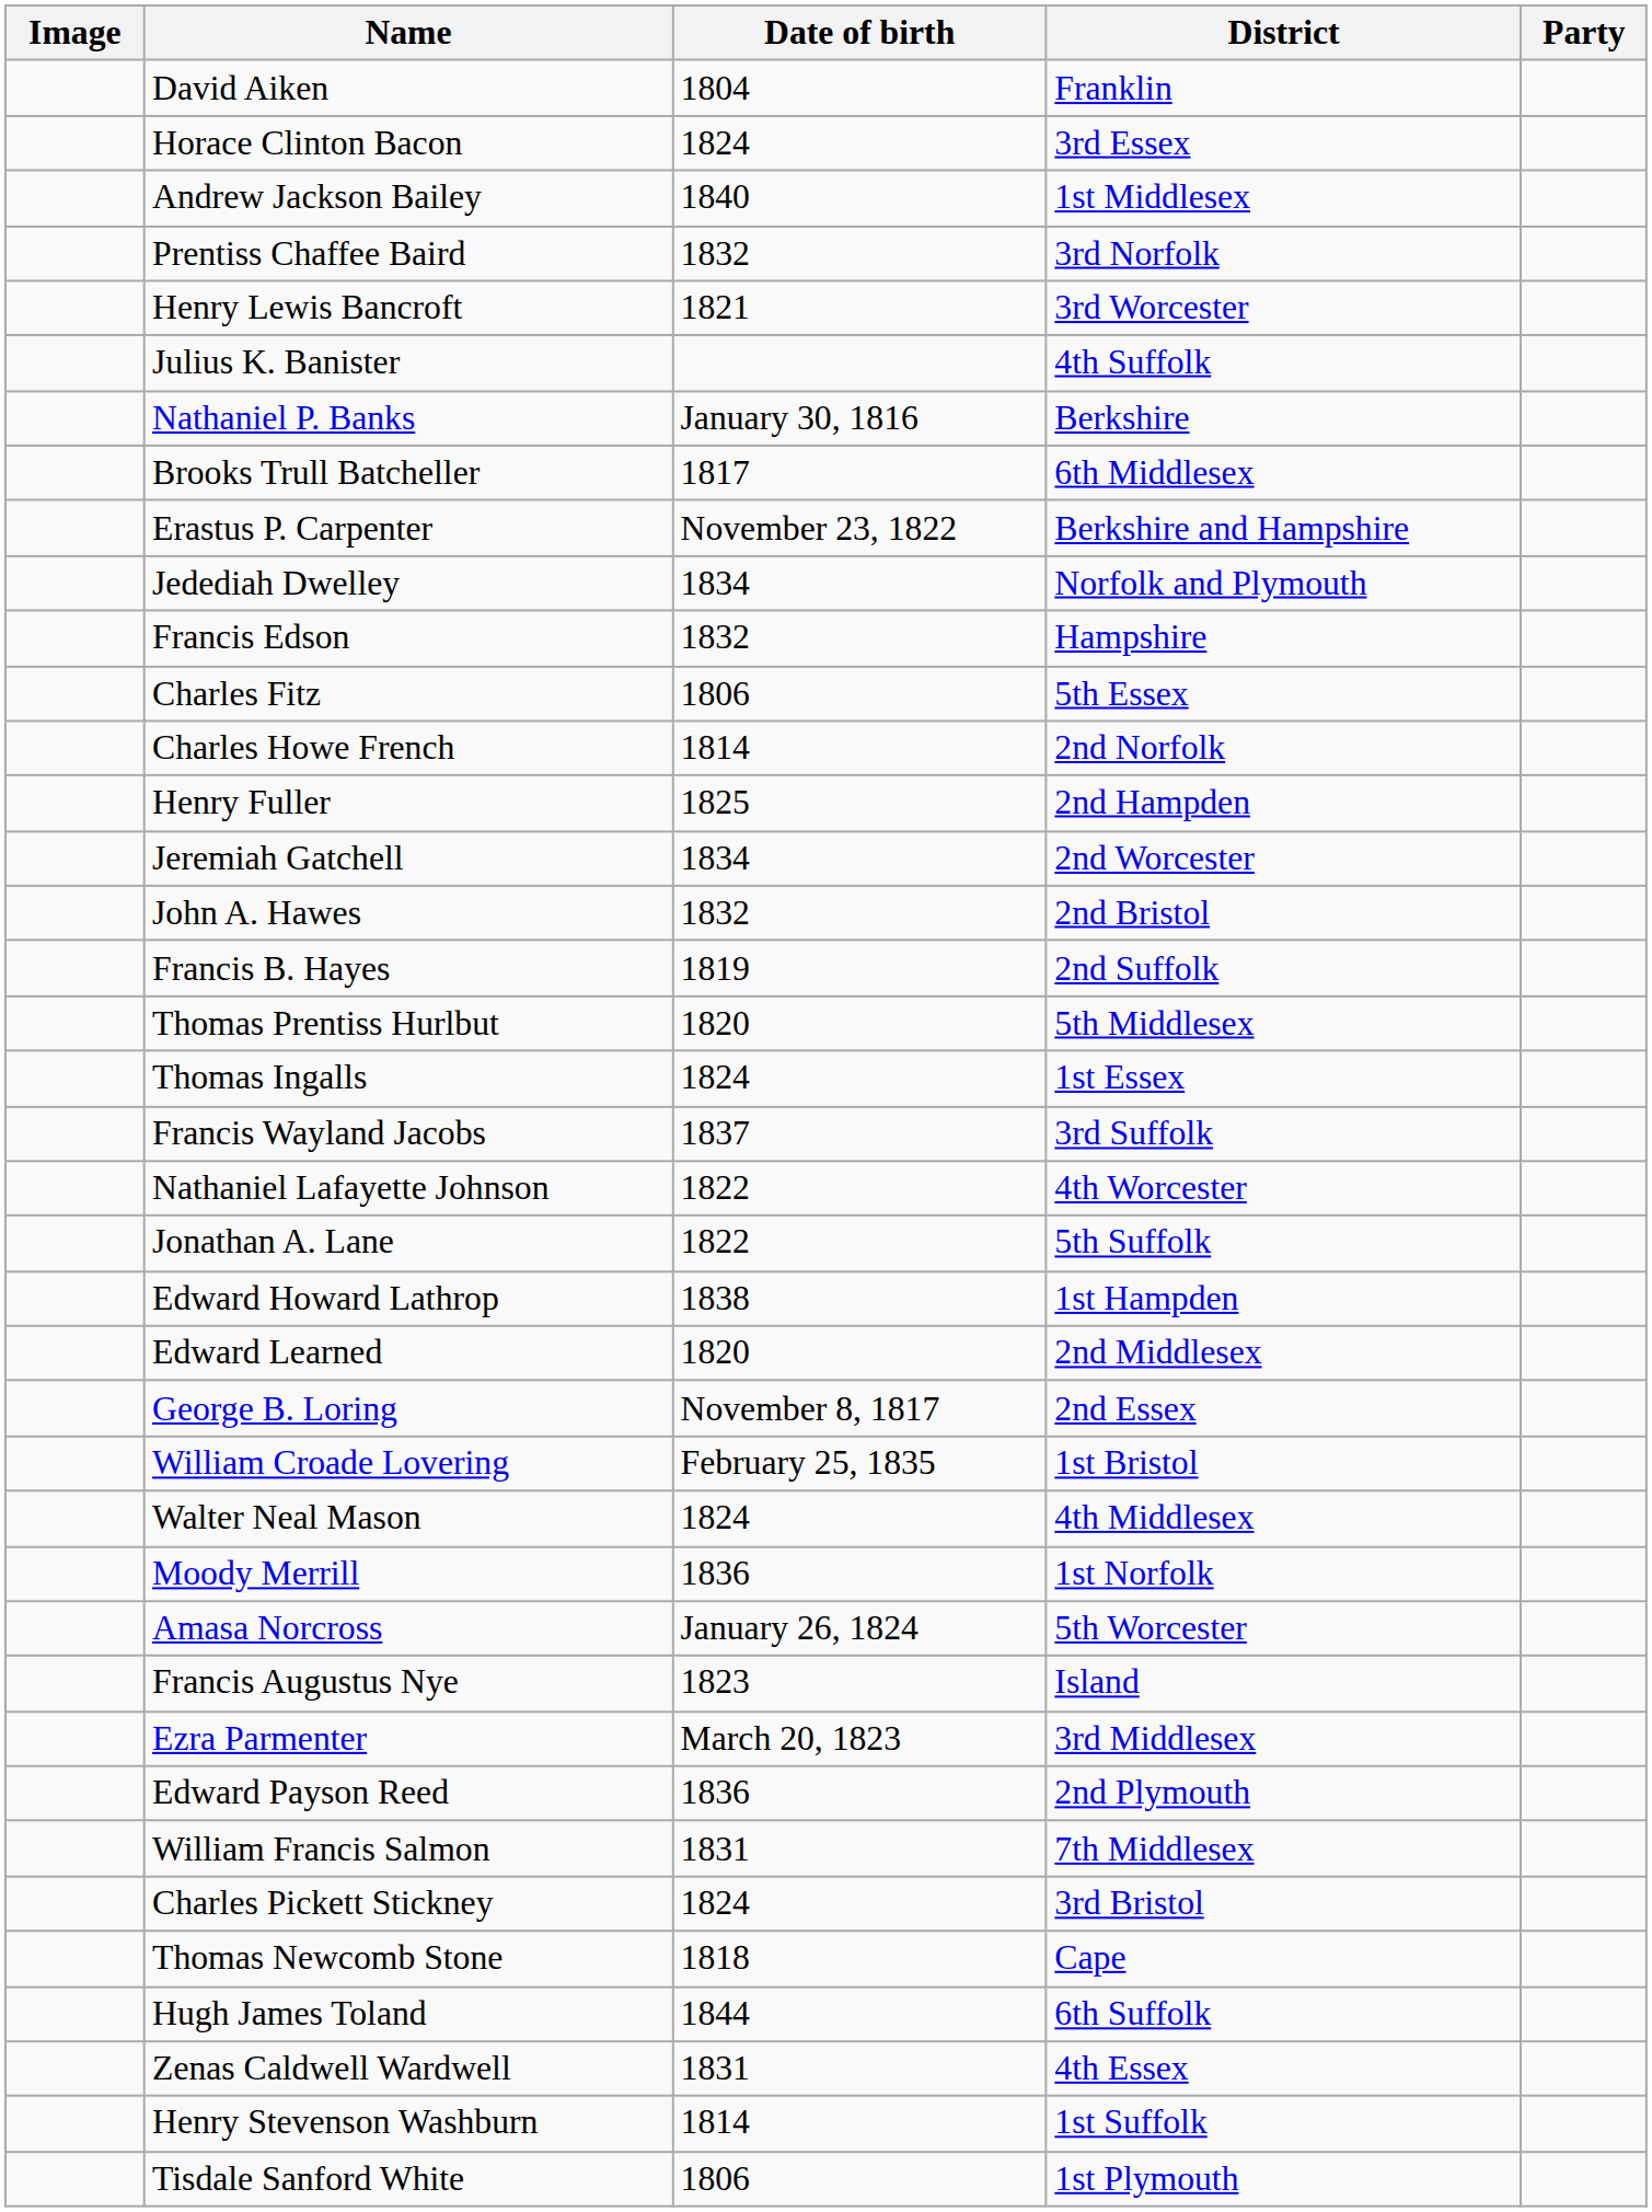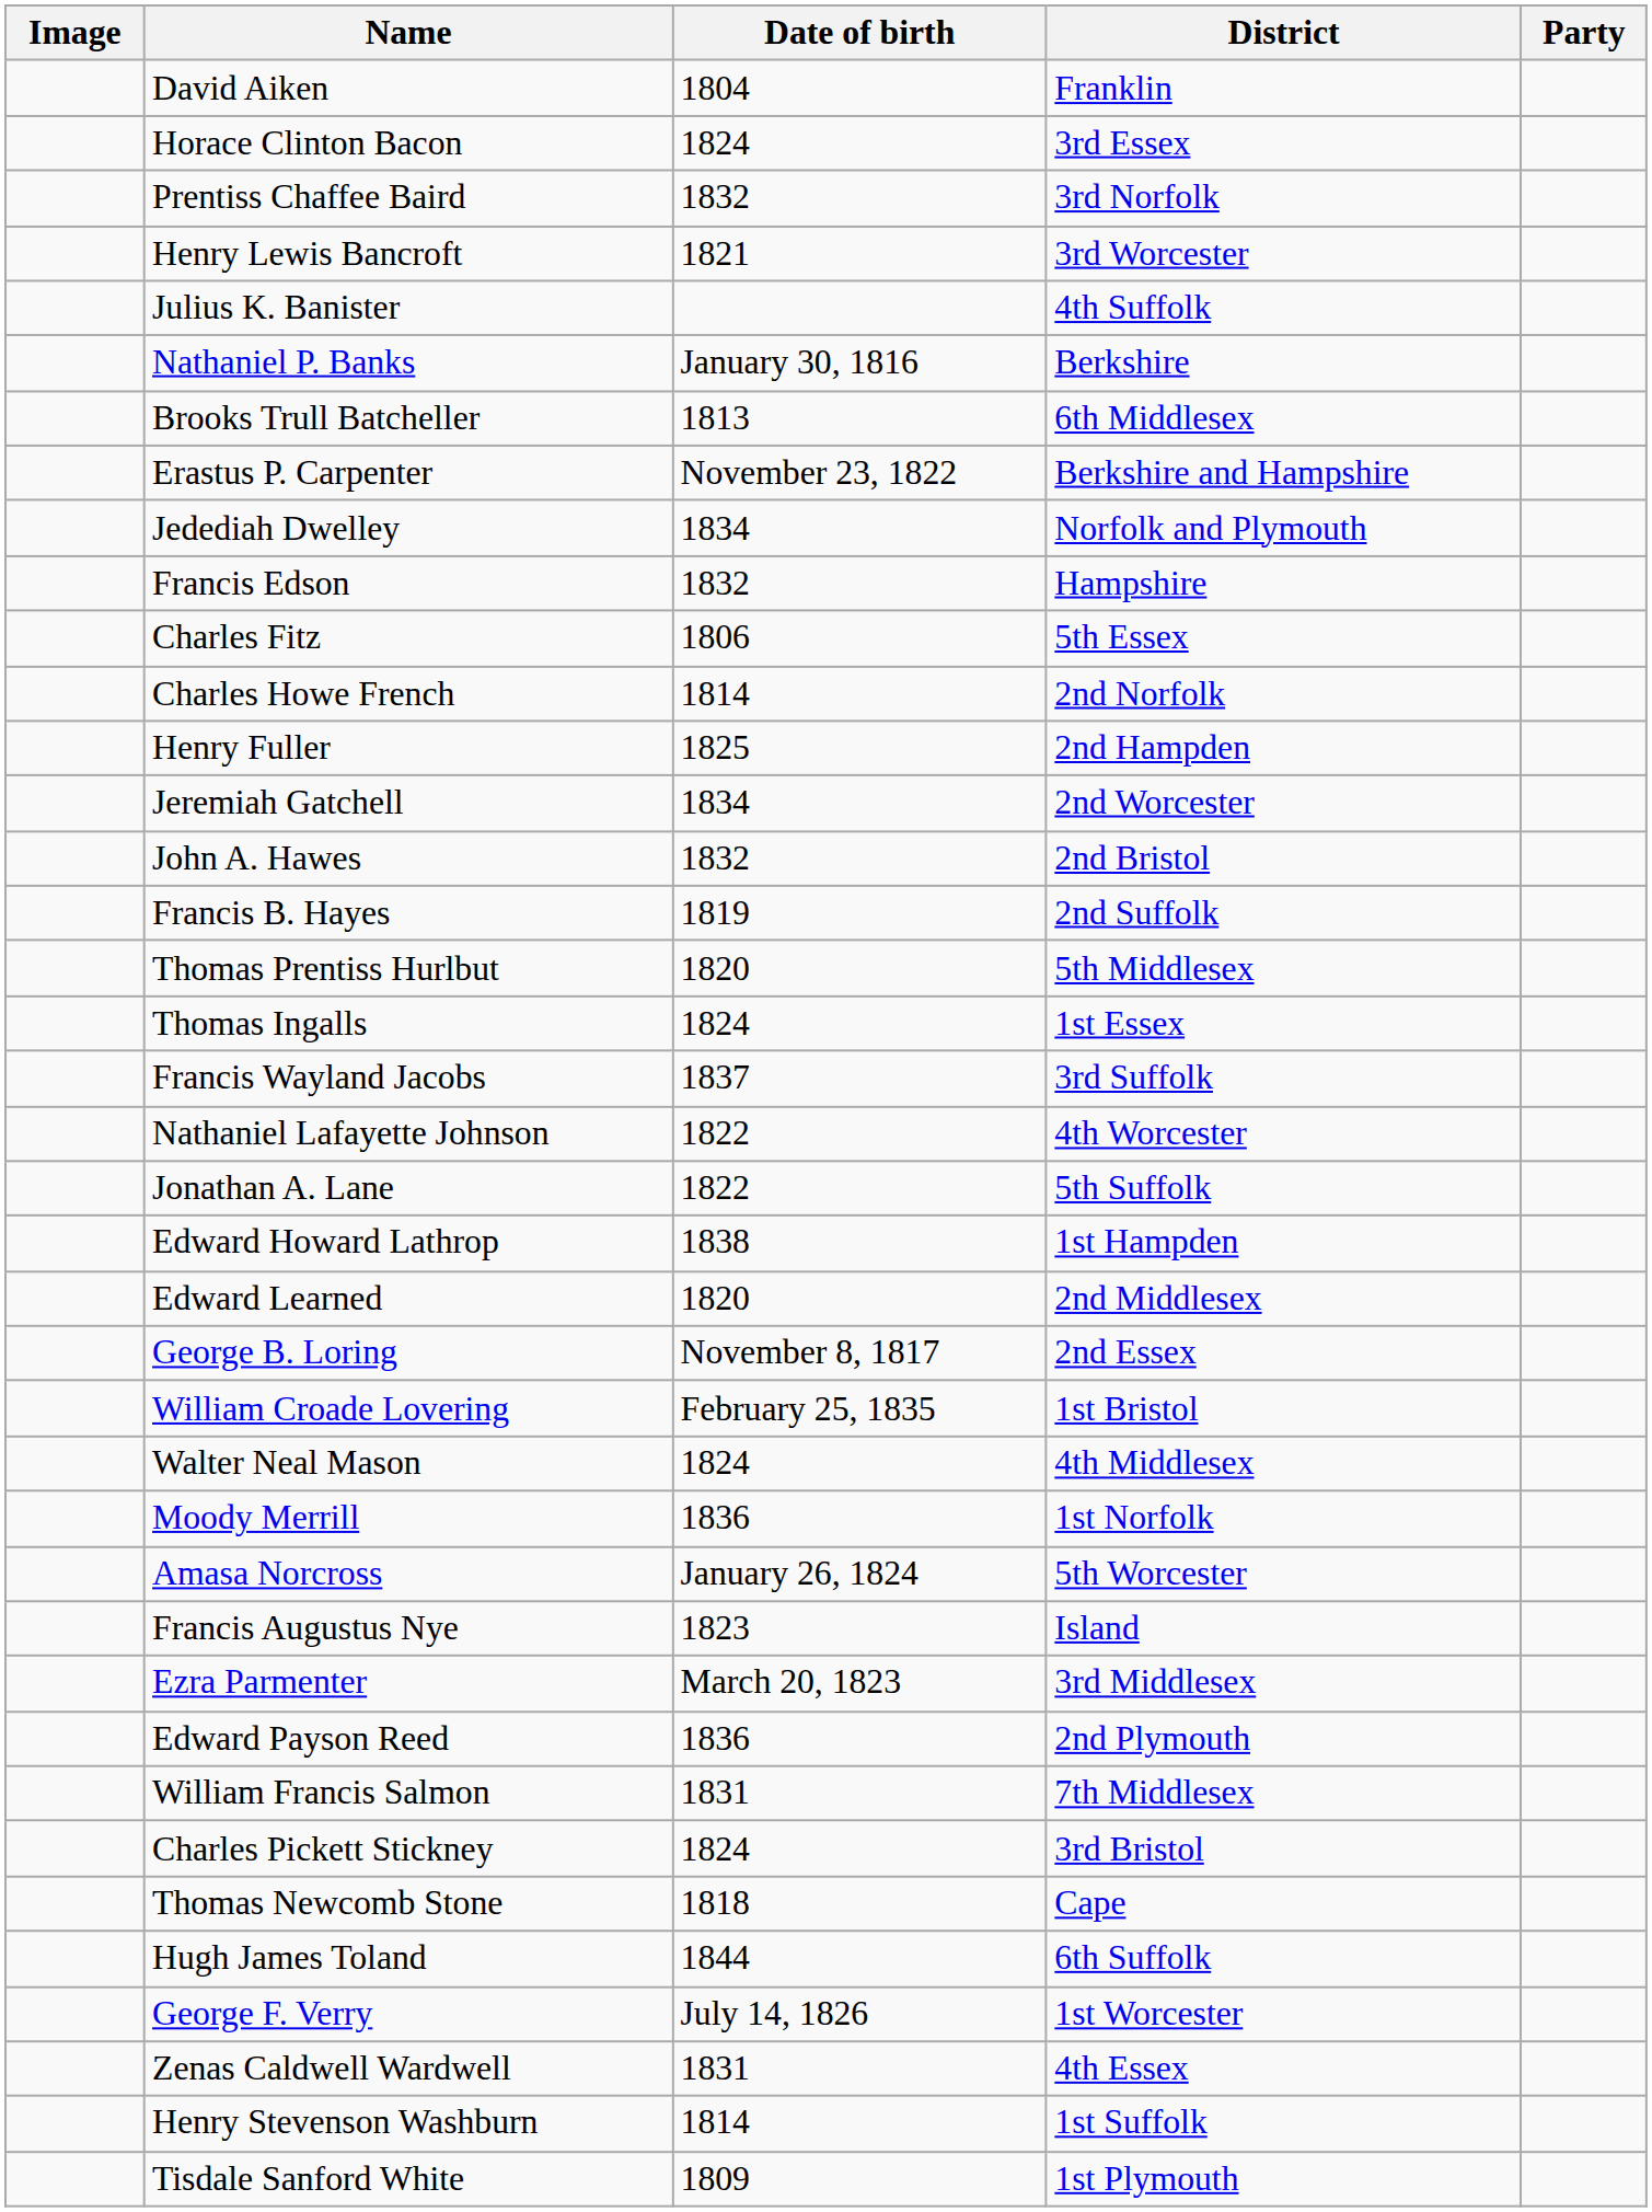 <table class='wikitable sortable' style="width:60%">
 <tr>
 <th>Image</th>
 <th>Name </th>
 <th data-sort-type=date>Date of birth </th>
 <th>District</th>
 <th>Party</th>
 </tr>
 <tr>
 <td></td>
 <td>David Aiken</td>
 <td>1804</td>
 <td><a href='#'>Franklin</a></td>
 <td></td>
 </tr>
 <tr>
 <td></td>
 <td>Horace Clinton Bacon</td>
 <td>1824</td>
 <td><a href='#'>3rd Essex</a></td>
-<td></td>
-</tr>
-<tr>
-<td></td>
-<td>Andrew Jackson Bailey</td>
-<td>1840</td>
-<td><a href='#'>1st Middlesex</a></td>
 <td></td>
 </tr>
 <tr>
 <td></td>
 <td>Prentiss Chaffee Baird</td>
 <td>1832</td>
 <td><a href='#'>3rd Norfolk</a></td>
 <td></td>
 </tr>
 <tr>
 <td></td>
 <td>Henry Lewis Bancroft</td>
 <td>1821</td>
 <td><a href='#'>3rd Worcester</a></td>
 <td></td>
 </tr>
 <tr>
 <td></td>
 <td>Julius K. Banister</td>
 <td></td>
 <td><a href='#'>4th Suffolk</a></td>
 <td></td>
 </tr>
 <tr>
 <td></td>
 <td><a href='#'>Nathaniel P. Banks</a></td>
 <td>January 30, 1816</td>
 <td><a href='#'>Berkshire</a></td>
 <td></td>
 </tr>
 <tr>
 <td></td>
 <td>Brooks Trull Batcheller</td>
-<td>1817</td>
+<td>1813</td>
 <td><a href='#'>6th Middlesex</a></td>
 <td></td>
 </tr>
 <tr>
 <td></td>
 <td>Erastus P. Carpenter</td>
 <td>November 23, 1822</td>
 <td><a href='#'>Berkshire and Hampshire</a></td>
 <td></td>
 </tr>
 <tr>
 <td></td>
 <td>Jedediah Dwelley</td>
 <td>1834</td>
 <td><a href='#'>Norfolk and Plymouth</a></td>
 <td></td>
 </tr>
 <tr>
 <td></td>
 <td>Francis Edson</td>
 <td>1832</td>
 <td><a href='#'>Hampshire</a></td>
 <td></td>
 </tr>
 <tr>
 <td></td>
 <td>Charles Fitz</td>
 <td>1806</td>
 <td><a href='#'>5th Essex</a></td>
 <td></td>
 </tr>
 <tr>
 <td></td>
 <td>Charles Howe French</td>
 <td>1814</td>
 <td><a href='#'>2nd Norfolk</a></td>
 <td></td>
 </tr>
 <tr>
 <td></td>
 <td>Henry Fuller</td>
 <td>1825</td>
 <td><a href='#'>2nd Hampden</a></td>
 <td></td>
 </tr>
 <tr>
 <td></td>
 <td>Jeremiah Gatchell</td>
 <td>1834</td>
 <td><a href='#'>2nd Worcester</a></td>
 <td></td>
 </tr>
 <tr>
 <td></td>
 <td>John A. Hawes</td>
 <td>1832</td>
 <td><a href='#'>2nd Bristol</a></td>
 <td></td>
 </tr>
 <tr>
 <td></td>
 <td>Francis B. Hayes</td>
 <td>1819</td>
 <td><a href='#'>2nd Suffolk</a></td>
 <td></td>
 </tr>
 <tr>
 <td></td>
 <td>Thomas Prentiss Hurlbut</td>
 <td>1820</td>
 <td><a href='#'>5th Middlesex</a></td>
 <td></td>
 </tr>
 <tr>
 <td></td>
 <td>Thomas Ingalls</td>
 <td>1824</td>
 <td><a href='#'>1st Essex</a></td>
 <td></td>
 </tr>
 <tr>
 <td></td>
 <td>Francis Wayland Jacobs</td>
 <td>1837</td>
 <td><a href='#'>3rd Suffolk</a></td>
 <td></td>
 </tr>
 <tr>
 <td></td>
 <td>Nathaniel Lafayette Johnson</td>
 <td>1822</td>
 <td><a href='#'>4th Worcester</a></td>
 <td></td>
 </tr>
 <tr>
 <td></td>
 <td>Jonathan A. Lane</td>
 <td>1822</td>
 <td><a href='#'>5th Suffolk</a></td>
 <td></td>
 </tr>
 <tr>
 <td></td>
 <td>Edward Howard Lathrop</td>
 <td>1838</td>
 <td><a href='#'>1st Hampden</a></td>
 <td></td>
 </tr>
 <tr>
 <td></td>
 <td>Edward Learned</td>
 <td>1820</td>
 <td><a href='#'>2nd Middlesex</a></td>
 <td></td>
 </tr>
 <tr>
 <td></td>
 <td><a href='#'>George B. Loring</a></td>
 <td>November 8, 1817</td>
 <td><a href='#'>2nd Essex</a></td>
 <td></td>
 </tr>
 <tr>
 <td></td>
 <td><a href='#'>William Croade Lovering</a></td>
 <td>February 25, 1835</td>
 <td><a href='#'>1st Bristol</a></td>
 <td></td>
 </tr>
 <tr>
 <td></td>
 <td>Walter Neal Mason</td>
 <td>1824</td>
 <td><a href='#'>4th Middlesex</a></td>
 <td></td>
 </tr>
 <tr>
 <td></td>
 <td><a href='#'>Moody Merrill</a></td>
 <td>1836</td>
 <td><a href='#'>1st Norfolk</a></td>
 <td></td>
 </tr>
 <tr>
 <td></td>
 <td><a href='#'>Amasa Norcross</a></td>
 <td>January 26, 1824</td>
 <td><a href='#'>5th Worcester</a></td>
 <td></td>
 </tr>
 <tr>
 <td></td>
 <td>Francis Augustus Nye</td>
 <td>1823</td>
 <td><a href='#'>Island</a></td>
 <td></td>
 </tr>
 <tr>
 <td></td>
 <td><a href='#'>Ezra Parmenter</a></td>
 <td>March 20, 1823</td>
 <td><a href='#'>3rd Middlesex</a></td>
 <td></td>
 </tr>
 <tr>
 <td></td>
 <td>Edward Payson Reed</td>
 <td>1836</td>
 <td><a href='#'>2nd Plymouth</a></td>
 <td></td>
 </tr>
 <tr>
 <td></td>
 <td>William Francis Salmon</td>
 <td>1831</td>
 <td><a href='#'>7th Middlesex</a></td>
 <td></td>
 </tr>
 <tr>
 <td></td>
 <td>Charles Pickett Stickney</td>
 <td>1824</td>
 <td><a href='#'>3rd Bristol</a></td>
 <td></td>
 </tr>
 <tr>
 <td></td>
 <td>Thomas Newcomb Stone</td>
 <td>1818</td>
 <td><a href='#'>Cape</a></td>
 <td></td>
 </tr>
 <tr>
 <td></td>
 <td>Hugh James Toland</td>
 <td>1844</td>
 <td><a href='#'>6th Suffolk</a></td>
 <td></td>
 </tr>
 <tr>
 <td></td>
+<td><a href='#'>George F. Verry</a></td>
+<td>July 14, 1826</td>
+<td><a href='#'>1st Worcester</a></td>
+<td></td>
+</tr>
+<tr>
+<td></td>
 <td>Zenas Caldwell Wardwell</td>
 <td>1831</td>
 <td><a href='#'>4th Essex</a></td>
 <td></td>
 </tr>
 <tr>
 <td></td>
 <td>Henry Stevenson Washburn</td>
 <td>1814</td>
 <td><a href='#'>1st Suffolk</a></td>
 <td></td>
 </tr>
 <tr>
 <td></td>
 <td>Tisdale Sanford White</td>
-<td>1806</td>
+<td>1809</td>
 <td><a href='#'>1st Plymouth</a></td>
 <td></td>
 </tr>
 </table>
